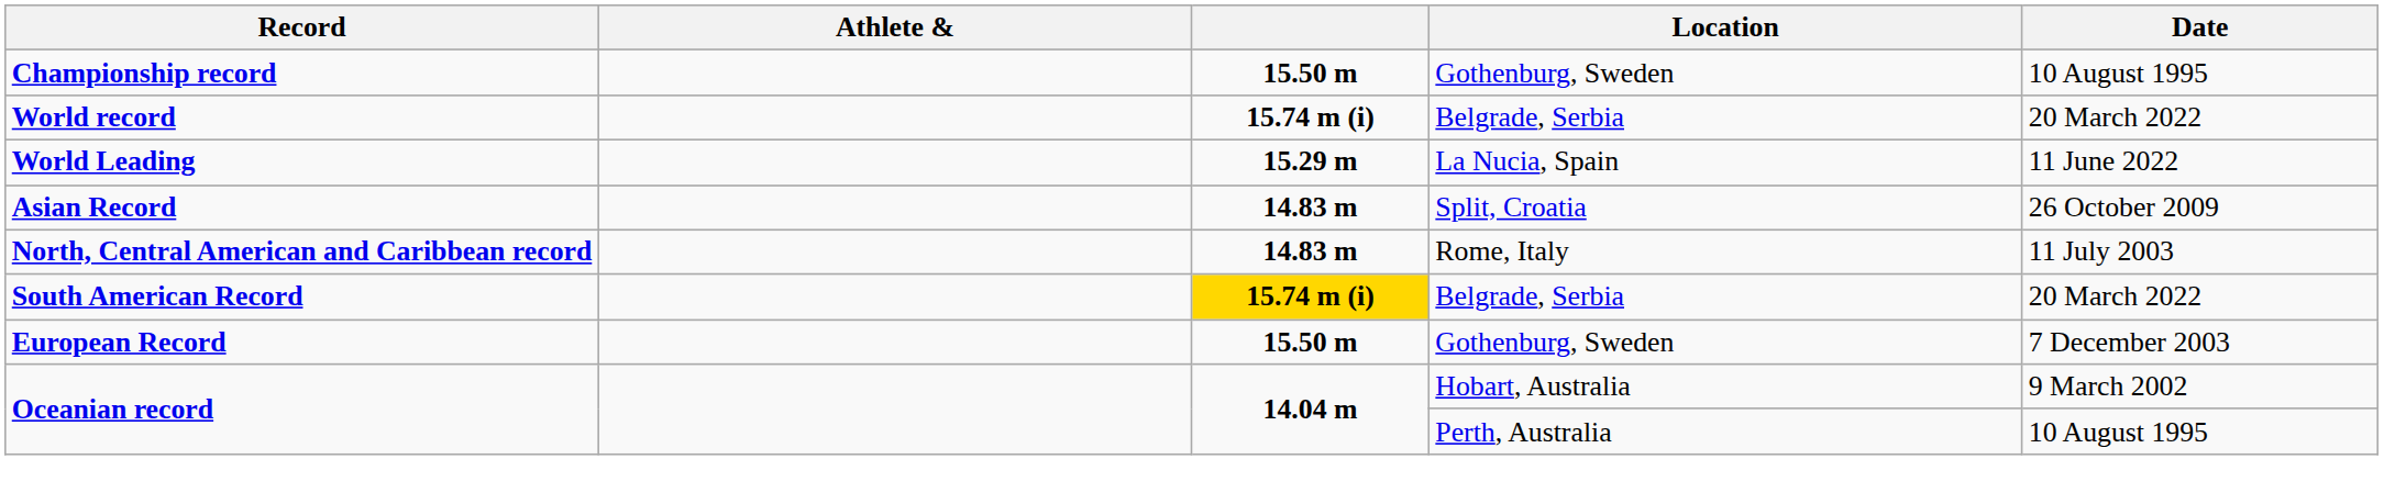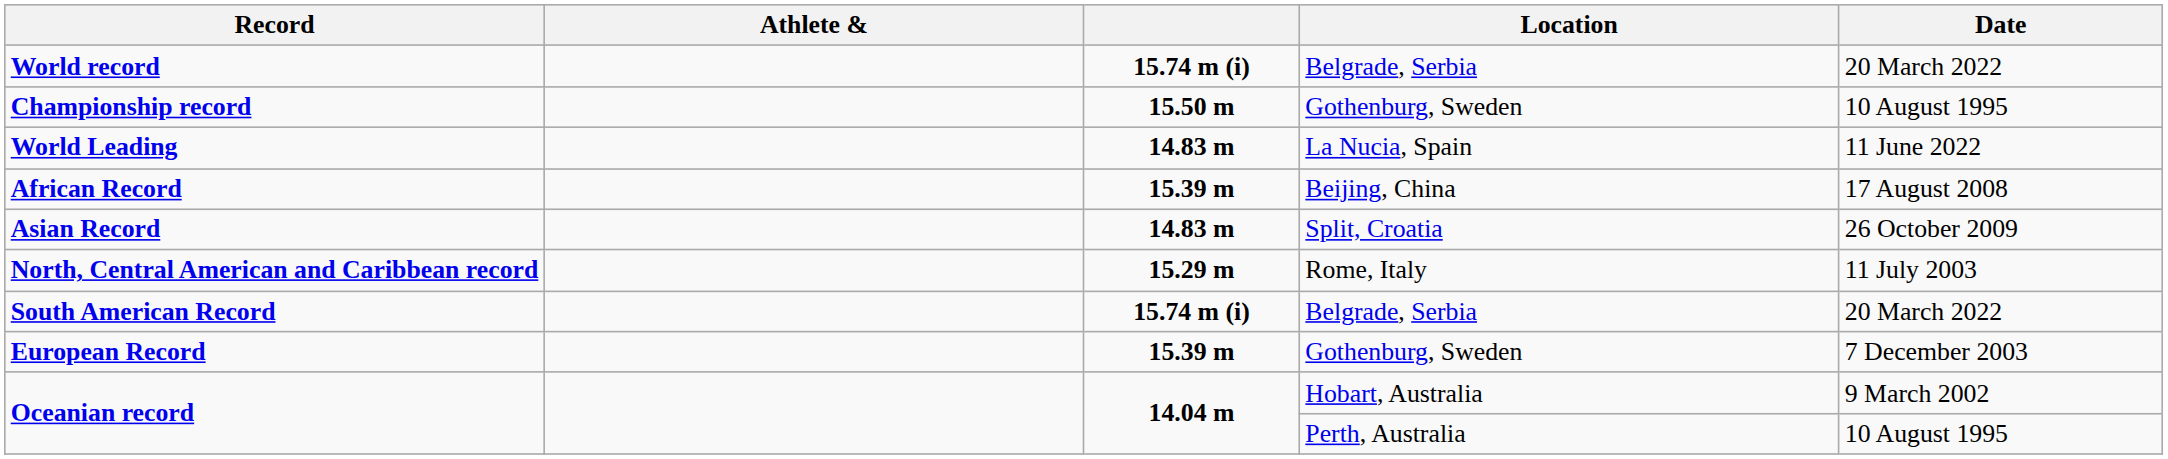 <table class="wikitable">
 <tr>
 <th width=25% align=center>Record</th>
 <th width=25% align=center>Athlete & </th>
 <th width=10% align=center></th>
 <th width=25% align=center>Location</th>
 <th width=15% align=center>Date</th>
 </tr>
 <tr>
+<td><strong><a href='#'>World record</a></strong></td>
+<td></td>
+<td align=center><strong>15.74 m (i)</strong></td>
+<td><a href='#'>Belgrade</a>, <a href='#'>Serbia</a></td>
+<td>20 March 2022</td>
+</tr>
+<tr>
 <td><strong><a href='#'>Championship record</a></strong></td>
 <td></td>
 <td align=center><strong>15.50 m</strong></td>
 <td><a href='#'>Gothenburg</a>, Sweden</td>
 <td>10 August 1995</td>
 </tr>
 <tr>
-<td><strong><a href='#'>World record</a></strong></td>
+<td><strong><a href='#'>World Leading</a></strong></td>
 <td></td>
-<td align=center><strong>15.74 m (i)</strong></td>
-<td><a href='#'>Belgrade</a>, <a href='#'>Serbia</a></td>
-<td>20 March 2022</td>
+<td align=center><strong>14.83 m</strong></td>
+<td><a href='#'>La Nucia</a>, Spain</td>
+<td>11 June 2022</td>
 </tr>
 <tr>
-<td><strong><a href='#'>World Leading</a></strong></td>
+<td><strong><a href='#'>African Record</a></strong></td>
 <td></td>
-<td align=center><strong>15.29 m</strong></td>
-<td><a href='#'>La Nucia</a>, Spain</td>
-<td>11 June 2022</td>
+<td align=center><strong>15.39 m</strong></td>
+<td><a href='#'>Beijing</a>, China</td>
+<td>17 August 2008</td>
 </tr>
 <tr>
 <td><strong><a href='#'>Asian Record</a></strong></td>
 <td></td>
 <td align=center><strong>14.83 m</strong></td>
 <td><a href='#'>Split, Croatia</a></td>
 <td>26 October 2009</td>
 </tr>
 <tr>
 <td><strong><a href='#'>North, Central American and Caribbean record</a></strong></td>
 <td></td>
-<td align=center><strong>14.83 m</strong></td>
+<td align=center><strong>15.29 m</strong></td>
 <td>Rome, Italy</td>
 <td>11 July 2003</td>
 </tr>
 <tr>
 <td><strong><a href='#'>South American Record</a></strong></td>
 <td></td>
-<td align=center style="background: gold;"><strong>15.74 m (i)</strong></td>
+<td align=center><strong>15.74 m (i)</strong></td>
 <td><a href='#'>Belgrade</a>, <a href='#'>Serbia</a></td>
 <td>20 March 2022</td>
 </tr>
 <tr>
 <td><strong><a href='#'>European Record</a></strong></td>
 <td></td>
-<td align=center><strong>15.50 m</strong></td>
+<td align=center><strong>15.39 m</strong></td>
 <td><a href='#'>Gothenburg</a>, Sweden</td>
 <td>7 December 2003</td>
 </tr>
 <tr>
 <td rowspan=2><strong><a href='#'>Oceanian record</a></strong></td>
 <td rowspan=2></td>
 <td rowspan=2 align=center><strong>14.04 m</strong></td>
 <td><a href='#'>Hobart</a>, Australia</td>
 <td>9 March 2002</td>
 </tr>
 <tr>
 <td><a href='#'>Perth</a>, Australia</td>
 <td>10 August 1995</td>
 </tr>
 </table>
